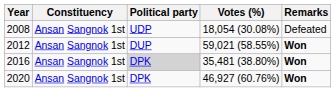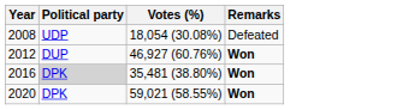 <table class="wikitable">
 <tr>
 <th>Year</th>
-<th>Constituency</th>
 <th>Political party</th>
 <th>Votes (%)</th>
 <th>Remarks</th>
 </tr>
 <tr>
 <td>2008</td>
-<td><a href='#'>Ansan</a> <a href='#'>Sangnok</a> 1st</td>
 <td><a href='#'>UDP</a></td>
 <td>18,054 (30.08%)</td>
 <td>Defeated</td>
 </tr>
 <tr>
 <td>2012</td>
-<td><a href='#'>Ansan</a> <a href='#'>Sangnok</a> 1st</td>
 <td><a href='#'>DUP</a></td>
-<td>59,021 (58.55%)</td>
+<td>46,927 (60.76%)</td>
 <td><strong>Won</strong></td>
 </tr>
 <tr>
 <td>2016</td>
-<td><a href='#'>Ansan</a> <a href='#'>Sangnok</a> 1st</td>
 <td style="background: lightgrey;"><a href='#'>DPK</a></td>
 <td>35,481 (38.80%)</td>
 <td><strong>Won</strong></td>
 </tr>
 <tr>
 <td>2020</td>
-<td><a href='#'>Ansan</a> <a href='#'>Sangnok</a> 1st</td>
 <td><a href='#'>DPK</a></td>
-<td>46,927 (60.76%)</td>
+<td>59,021 (58.55%)</td>
 <td><strong>Won</strong></td>
 </tr>
 </table>
